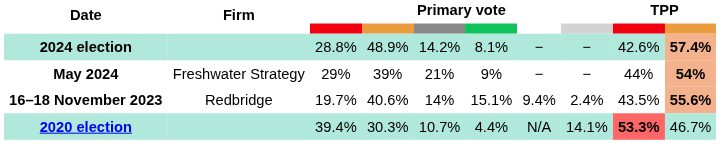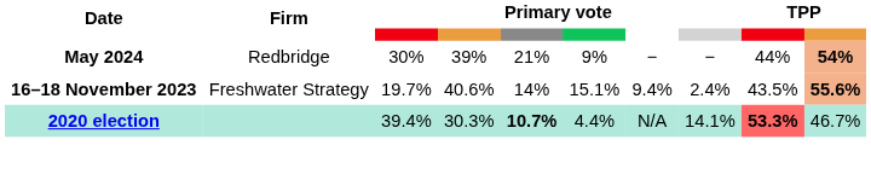 <table class="toccolours" cellpadding="5" cellspacing="0" style="text-align:center; margin-right:.5em; margin-top:.4em; font-size:90%;">
 <tr>
 <th rowspan="2">Date</th>
 <th rowspan="2">Firm</th>
 <th colspan="6">Primary vote</th>
 <th colspan="2">TPP</th>
 </tr>
 <tr>
 <th class="unsortable" style="background:#F00011"></th>
 <th class="unsortable" style=background:#EB9C3F></th>
 <th class=unsortable style=background:#888888></th>
 <th class=unsortable style=background:#10C25B></th>
 <th class=unsortable style=background:></th>
 <th class=unsortable style=background:lightgray></th>
 <th class="unsortable" style="background:#F00011"></th>
 <th class="unsortable" style=background:#EB9C3F></th>
 </tr>
 <tr>
-<th style="background:#b0e9db;">2024 election</th>
-<td style="background:#b0e9db;"></td>
-<td style="background:#b0e9db;">28.8%</td>
-<td style="background:#b0e9db;">48.9%</td>
-<td style="background:#b0e9db;">14.2%</td>
-<td style="background:#b0e9db;">8.1%</td>
-<td style="background:#b0e9db;">−</td>
-<td style="background:#b0e9db;">−</td>
-<td style="background:#b0e9db;">42.6%</td>
-<th style=background:#F3B18C>57.4%</th>
-</tr>
-<tr>
 <th>May 2024</th>
-<td>Freshwater Strategy</td>
-<td>29%</td>
+<td>Redbridge</td>
+<td>30%</td>
 <td>39%</td>
 <td>21%</td>
 <td>9%</td>
 <td>−</td>
 <td>−</td>
 <td>44%</td>
 <th style=background:#F3B18C><strong>54%</strong></th>
 </tr>
 <tr>
 <th>16–18 November 2023</th>
-<td>Redbridge</td>
+<td>Freshwater Strategy</td>
 <td>19.7%</td>
 <td>40.6%</td>
 <td>14%</td>
 <td>15.1%</td>
 <td>9.4%</td>
 <td>2.4%</td>
 <td>43.5%</td>
 <th style=background:#F3B18C><strong>55.6%</strong></th>
 </tr>
 <tr>
 <th style="background:#b0e9db;"><a href='#'>2020 election</a></th>
 <td style="background:#b0e9db;"></td>
 <td style="background:#b0e9db;">39.4%</td>
 <td style="background:#b0e9db;">30.3%</td>
-<td style="background:#b0e9db;">10.7%</td>
+<td style="background:#b0e9db;"><strong>10.7%</strong></td>
 <td style="background:#b0e9db;">4.4%</td>
 <td style="background:#b0e9db;">N/A</td>
 <td style="background:#b0e9db;">14.1%</td>
 <td style="background:#f66;"><strong>53.3%</strong></td>
 <td style="background:#b0e9db;">46.7%</td>
 </tr>
 </table>
